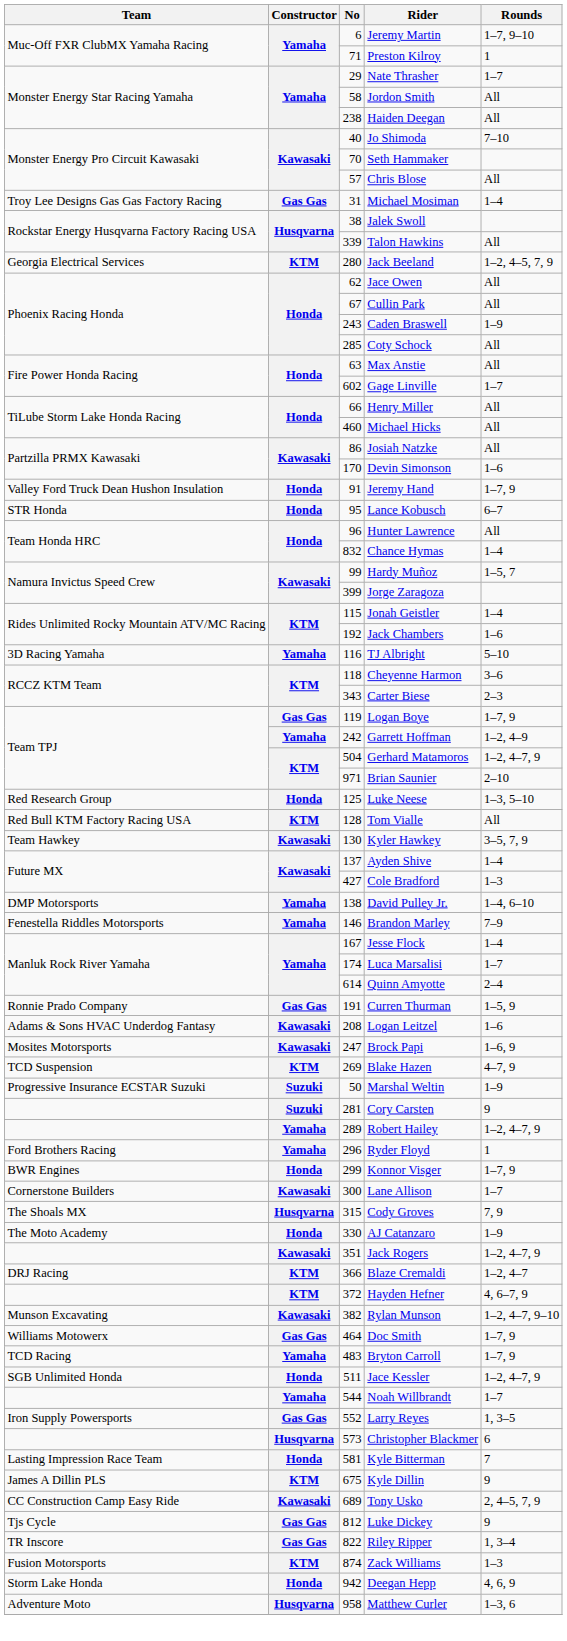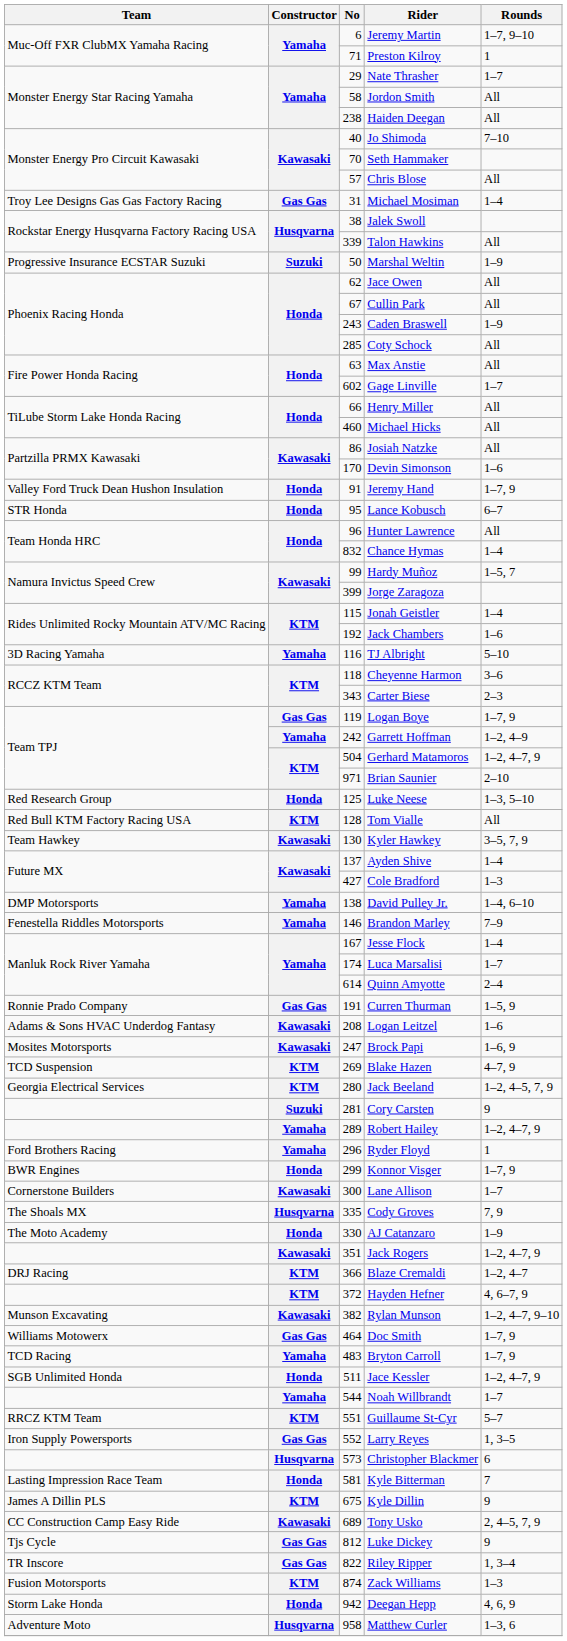 <table class="wikitable" style="font-size: 85%;">
 <tr>
 <th>Team</th>
 <th>Constructor</th>
 <th>No</th>
 <th>Rider</th>
 <th>Rounds</th>
 </tr>
 <tr>
 <td rowspan=2>Muc-Off FXR ClubMX Yamaha Racing</td>
 <th rowspan=2><a href='#'>Yamaha</a></th>
 <td align="right">6</td>
 <td> <a href='#'>Jeremy Martin</a></td>
 <td>1–7, 9–10</td>
 </tr>
 <tr>
 <td align="right">71</td>
 <td> <a href='#'>Preston Kilroy</a></td>
 <td>1</td>
 </tr>
 <tr>
 <td rowspan=3>Monster Energy Star Racing Yamaha</td>
 <th rowspan=3><a href='#'>Yamaha</a></th>
 <td align="right">29</td>
 <td> <a href='#'>Nate Thrasher</a></td>
 <td>1–7</td>
 </tr>
 <tr>
 <td align="right">58</td>
 <td> <a href='#'>Jordon Smith</a></td>
 <td>All</td>
 </tr>
 <tr>
 <td align="right">238</td>
 <td> <a href='#'>Haiden Deegan</a></td>
 <td>All</td>
 </tr>
 <tr>
 <td rowspan=3>Monster Energy Pro Circuit Kawasaki</td>
 <th rowspan=3><a href='#'>Kawasaki</a></th>
 <td align="right">40</td>
 <td> <a href='#'>Jo Shimoda</a></td>
 <td>7–10</td>
 </tr>
 <tr>
 <td align="right">70</td>
 <td> <a href='#'>Seth Hammaker</a></td>
 <td></td>
 </tr>
 <tr>
 <td align="right">57</td>
 <td> <a href='#'>Chris Blose</a></td>
 <td>All</td>
 </tr>
 <tr>
 <td>Troy Lee Designs Gas Gas Factory Racing</td>
 <th><a href='#'>Gas Gas</a></th>
 <td align="right">31</td>
 <td> <a href='#'>Michael Mosiman</a></td>
 <td>1–4</td>
 </tr>
 <tr>
 <td rowspan=2>Rockstar Energy Husqvarna Factory Racing USA</td>
 <th rowspan=2><a href='#'>Husqvarna</a></th>
 <td align="right">38</td>
 <td> <a href='#'>Jalek Swoll</a></td>
 <td></td>
 </tr>
 <tr>
 <td align="right">339</td>
 <td> <a href='#'>Talon Hawkins</a></td>
 <td>All</td>
 </tr>
 <tr>
-<td>Georgia Electrical Services</td>
-<th><a href='#'>KTM</a></th>
-<td align="right">280</td>
-<td> <a href='#'>Jack Beeland</a></td>
-<td>1–2, 4–5, 7, 9</td>
+<td>Progressive Insurance ECSTAR Suzuki</td>
+<th><a href='#'>Suzuki</a></th>
+<td align="right">50</td>
+<td> <a href='#'>Marshal Weltin</a></td>
+<td>1–9</td>
 </tr>
 <tr>
 <td rowspan=4>Phoenix Racing Honda</td>
 <th rowspan=4><a href='#'>Honda</a></th>
 <td align="right">62</td>
 <td> <a href='#'>Jace Owen</a></td>
 <td>All</td>
 </tr>
 <tr>
 <td align="right">67</td>
 <td> <a href='#'>Cullin Park</a></td>
 <td>All</td>
 </tr>
 <tr>
 <td align="right">243</td>
 <td> <a href='#'>Caden Braswell</a></td>
 <td>1–9</td>
 </tr>
 <tr>
 <td align="right">285</td>
 <td> <a href='#'>Coty Schock</a></td>
 <td>All</td>
 </tr>
 <tr>
 <td rowspan=2>Fire Power Honda Racing</td>
 <th rowspan=2><a href='#'>Honda</a></th>
 <td align="right">63</td>
 <td> <a href='#'>Max Anstie</a></td>
 <td>All</td>
 </tr>
 <tr>
 <td align="right">602</td>
 <td> <a href='#'>Gage Linville</a></td>
 <td>1–7</td>
 </tr>
 <tr>
 <td rowspan=2>TiLube Storm Lake Honda Racing</td>
 <th rowspan=2><a href='#'>Honda</a></th>
 <td align="right">66</td>
 <td> <a href='#'>Henry Miller</a></td>
 <td>All</td>
 </tr>
 <tr>
 <td align="right">460</td>
 <td> <a href='#'>Michael Hicks</a></td>
 <td>All</td>
 </tr>
 <tr>
 <td rowspan=2>Partzilla PRMX Kawasaki</td>
 <th rowspan=2><a href='#'>Kawasaki</a></th>
 <td align="right">86</td>
 <td> <a href='#'>Josiah Natzke</a></td>
 <td>All</td>
 </tr>
 <tr>
 <td align="right">170</td>
 <td> <a href='#'>Devin Simonson</a></td>
 <td>1–6</td>
 </tr>
 <tr>
 <td>Valley Ford Truck Dean Hushon Insulation</td>
 <th><a href='#'>Honda</a></th>
 <td align="right">91</td>
 <td> <a href='#'>Jeremy Hand</a></td>
 <td>1–7, 9</td>
 </tr>
 <tr>
 <td>STR Honda</td>
 <th><a href='#'>Honda</a></th>
 <td align="right">95</td>
 <td> <a href='#'>Lance Kobusch</a></td>
 <td>6–7</td>
 </tr>
 <tr>
 <td rowspan=2>Team Honda HRC</td>
 <th rowspan=2><a href='#'>Honda</a></th>
 <td align="right">96</td>
 <td> <a href='#'>Hunter Lawrence</a></td>
 <td>All</td>
 </tr>
 <tr>
 <td align="right">832</td>
 <td> <a href='#'>Chance Hymas</a></td>
 <td>1–4</td>
 </tr>
 <tr>
 <td rowspan=2>Namura Invictus Speed Crew</td>
 <th rowspan=2><a href='#'>Kawasaki</a></th>
 <td align="right">99</td>
 <td> <a href='#'>Hardy Muñoz</a></td>
 <td>1–5, 7</td>
 </tr>
 <tr>
 <td align="right">399</td>
 <td> <a href='#'>Jorge Zaragoza</a></td>
 <td></td>
 </tr>
 <tr>
 <td rowspan=2>Rides Unlimited Rocky Mountain ATV/MC Racing</td>
 <th rowspan=2><a href='#'>KTM</a></th>
 <td align="right">115</td>
 <td> <a href='#'>Jonah Geistler</a></td>
 <td>1–4</td>
 </tr>
 <tr>
 <td align="right">192</td>
 <td> <a href='#'>Jack Chambers</a></td>
 <td>1–6</td>
 </tr>
 <tr>
 <td>3D Racing Yamaha</td>
 <th><a href='#'>Yamaha</a></th>
 <td align="right">116</td>
 <td> <a href='#'>TJ Albright</a></td>
 <td>5–10</td>
 </tr>
 <tr>
 <td rowspan=2>RCCZ KTM Team</td>
 <th rowspan=2><a href='#'>KTM</a></th>
 <td align="right">118</td>
 <td> <a href='#'>Cheyenne Harmon</a></td>
 <td>3–6</td>
 </tr>
 <tr>
 <td align="right">343</td>
 <td> <a href='#'>Carter Biese</a></td>
 <td>2–3</td>
 </tr>
 <tr>
 <td rowspan=4>Team TPJ</td>
 <th><a href='#'>Gas Gas</a></th>
 <td align="right">119</td>
 <td> <a href='#'>Logan Boye</a></td>
 <td>1–7, 9</td>
 </tr>
 <tr>
 <th><a href='#'>Yamaha</a></th>
 <td align="right">242</td>
 <td> <a href='#'>Garrett Hoffman</a></td>
 <td>1–2, 4–9</td>
 </tr>
 <tr>
 <th rowspan=2><a href='#'>KTM</a></th>
 <td align="right">504</td>
 <td> <a href='#'>Gerhard Matamoros</a></td>
 <td>1–2, 4–7, 9</td>
 </tr>
 <tr>
 <td align="right">971</td>
 <td> <a href='#'>Brian Saunier</a></td>
 <td>2–10</td>
 </tr>
 <tr>
 <td>Red Research Group</td>
 <th><a href='#'>Honda</a></th>
 <td align="right">125</td>
 <td> <a href='#'>Luke Neese</a></td>
 <td>1–3, 5–10</td>
 </tr>
 <tr>
 <td>Red Bull KTM Factory Racing USA</td>
 <th><a href='#'>KTM</a></th>
 <td align="right">128</td>
 <td> <a href='#'>Tom Vialle</a></td>
 <td>All</td>
 </tr>
 <tr>
 <td>Team Hawkey</td>
 <th><a href='#'>Kawasaki</a></th>
 <td align="right">130</td>
 <td> <a href='#'>Kyler Hawkey</a></td>
 <td>3–5, 7, 9</td>
 </tr>
 <tr>
 <td rowspan=2>Future MX</td>
 <th rowspan=2><a href='#'>Kawasaki</a></th>
 <td align="right">137</td>
 <td> <a href='#'>Ayden Shive</a></td>
 <td>1–4</td>
 </tr>
 <tr>
 <td align="right">427</td>
 <td> <a href='#'>Cole Bradford</a></td>
 <td>1–3</td>
 </tr>
 <tr>
 <td>DMP Motorsports</td>
 <th><a href='#'>Yamaha</a></th>
 <td align="right">138</td>
 <td> <a href='#'>David Pulley Jr.</a></td>
 <td>1–4, 6–10</td>
 </tr>
 <tr>
 <td>Fenestella Riddles Motorsports</td>
 <th><a href='#'>Yamaha</a></th>
 <td align="right">146</td>
 <td> <a href='#'>Brandon Marley</a></td>
 <td>7–9</td>
 </tr>
 <tr>
 <td rowspan=3>Manluk Rock River Yamaha</td>
 <th rowspan=3><a href='#'>Yamaha</a></th>
 <td align="right">167</td>
 <td> <a href='#'>Jesse Flock</a></td>
 <td>1–4</td>
 </tr>
 <tr>
 <td align="right">174</td>
 <td> <a href='#'>Luca Marsalisi</a></td>
 <td>1–7</td>
 </tr>
 <tr>
 <td align="right">614</td>
 <td> <a href='#'>Quinn Amyotte</a></td>
 <td>2–4</td>
 </tr>
 <tr>
 <td>Ronnie Prado Company</td>
 <th><a href='#'>Gas Gas</a></th>
 <td align="right">191</td>
 <td> <a href='#'>Curren Thurman</a></td>
 <td>1–5, 9</td>
 </tr>
 <tr>
 <td>Adams & Sons HVAC Underdog Fantasy</td>
 <th><a href='#'>Kawasaki</a></th>
 <td align="right">208</td>
 <td> <a href='#'>Logan Leitzel</a></td>
 <td>1–6</td>
 </tr>
 <tr>
 <td>Mosites Motorsports</td>
 <th><a href='#'>Kawasaki</a></th>
 <td align="right">247</td>
 <td> <a href='#'>Brock Papi</a></td>
 <td>1–6, 9</td>
 </tr>
 <tr>
 <td>TCD Suspension</td>
 <th><a href='#'>KTM</a></th>
 <td align="right">269</td>
 <td> <a href='#'>Blake Hazen</a></td>
 <td>4–7, 9</td>
 </tr>
 <tr>
-<td>Progressive Insurance ECSTAR Suzuki</td>
-<th><a href='#'>Suzuki</a></th>
-<td align="right">50</td>
-<td> <a href='#'>Marshal Weltin</a></td>
-<td>1–9</td>
+<td>Georgia Electrical Services</td>
+<th><a href='#'>KTM</a></th>
+<td align="right">280</td>
+<td> <a href='#'>Jack Beeland</a></td>
+<td>1–2, 4–5, 7, 9</td>
 </tr>
 <tr>
 <td></td>
 <th><a href='#'>Suzuki</a></th>
 <td align="right">281</td>
 <td> <a href='#'>Cory Carsten</a></td>
 <td>9</td>
 </tr>
 <tr>
 <td></td>
 <th><a href='#'>Yamaha</a></th>
 <td align="right">289</td>
 <td> <a href='#'>Robert Hailey</a></td>
 <td>1–2, 4–7, 9</td>
 </tr>
 <tr>
 <td>Ford Brothers Racing</td>
 <th><a href='#'>Yamaha</a></th>
 <td align="right">296</td>
 <td> <a href='#'>Ryder Floyd</a></td>
 <td>1</td>
 </tr>
 <tr>
 <td>BWR Engines</td>
 <th><a href='#'>Honda</a></th>
 <td align="right">299</td>
 <td> <a href='#'>Konnor Visger</a></td>
 <td>1–7, 9</td>
 </tr>
 <tr>
 <td>Cornerstone Builders</td>
 <th><a href='#'>Kawasaki</a></th>
 <td align="right">300</td>
 <td> <a href='#'>Lane Allison</a></td>
 <td>1–7</td>
 </tr>
 <tr>
 <td>The Shoals MX</td>
 <th><a href='#'>Husqvarna</a></th>
-<td align="right">315</td>
+<td align="right">335</td>
 <td> <a href='#'>Cody Groves</a></td>
 <td>7, 9</td>
 </tr>
 <tr>
 <td>The Moto Academy</td>
 <th><a href='#'>Honda</a></th>
 <td align="right">330</td>
 <td> <a href='#'>AJ Catanzaro</a></td>
 <td>1–9</td>
 </tr>
 <tr>
 <td></td>
 <th><a href='#'>Kawasaki</a></th>
 <td align="right">351</td>
 <td> <a href='#'>Jack Rogers</a></td>
 <td>1–2, 4–7, 9</td>
 </tr>
 <tr>
 <td>DRJ Racing</td>
 <th><a href='#'>KTM</a></th>
 <td align="right">366</td>
 <td> <a href='#'>Blaze Cremaldi</a></td>
 <td>1–2, 4–7</td>
 </tr>
 <tr>
 <td></td>
 <th><a href='#'>KTM</a></th>
 <td align="right">372</td>
 <td> <a href='#'>Hayden Hefner</a></td>
 <td>4, 6–7, 9</td>
 </tr>
 <tr>
 <td>Munson Excavating</td>
 <th><a href='#'>Kawasaki</a></th>
 <td align="right">382</td>
 <td> <a href='#'>Rylan Munson</a></td>
 <td>1–2, 4–7, 9–10</td>
 </tr>
 <tr>
 <td>Williams Motowerx</td>
 <th><a href='#'>Gas Gas</a></th>
 <td align="right">464</td>
 <td> <a href='#'>Doc Smith</a></td>
 <td>1–7, 9</td>
 </tr>
 <tr>
 <td>TCD Racing</td>
 <th><a href='#'>Yamaha</a></th>
 <td align="right">483</td>
 <td> <a href='#'>Bryton Carroll</a></td>
 <td>1–7, 9</td>
 </tr>
 <tr>
 <td>SGB Unlimited Honda</td>
 <th><a href='#'>Honda</a></th>
 <td align="right">511</td>
 <td> <a href='#'>Jace Kessler</a></td>
 <td>1–2, 4–7, 9</td>
 </tr>
 <tr>
 <td></td>
 <th><a href='#'>Yamaha</a></th>
 <td align="right">544</td>
 <td> <a href='#'>Noah Willbrandt</a></td>
 <td>1–7</td>
+</tr>
+<tr>
+<td>RRCZ KTM Team</td>
+<th><a href='#'>KTM</a></th>
+<td align="right">551</td>
+<td> <a href='#'>Guillaume St-Cyr</a></td>
+<td>5–7</td>
 </tr>
 <tr>
 <td>Iron Supply Powersports</td>
 <th><a href='#'>Gas Gas</a></th>
 <td align="right">552</td>
 <td> <a href='#'>Larry Reyes</a></td>
 <td>1, 3–5</td>
 </tr>
 <tr>
 <td></td>
 <th><a href='#'>Husqvarna</a></th>
 <td align="right">573</td>
 <td> <a href='#'>Christopher Blackmer</a></td>
 <td>6</td>
 </tr>
 <tr>
 <td>Lasting Impression Race Team</td>
 <th><a href='#'>Honda</a></th>
 <td align="right">581</td>
 <td> <a href='#'>Kyle Bitterman</a></td>
 <td>7</td>
 </tr>
 <tr>
 <td>James A Dillin PLS</td>
 <th><a href='#'>KTM</a></th>
 <td align="right">675</td>
 <td> <a href='#'>Kyle Dillin</a></td>
 <td>9</td>
 </tr>
 <tr>
 <td>CC Construction Camp Easy Ride</td>
 <th><a href='#'>Kawasaki</a></th>
 <td align="right">689</td>
 <td> <a href='#'>Tony Usko</a></td>
 <td>2, 4–5, 7, 9</td>
 </tr>
 <tr>
 <td>Tjs Cycle</td>
 <th><a href='#'>Gas Gas</a></th>
 <td align="right">812</td>
 <td> <a href='#'>Luke Dickey</a></td>
 <td>9</td>
 </tr>
 <tr>
 <td>TR Inscore</td>
 <th><a href='#'>Gas Gas</a></th>
 <td align="right">822</td>
 <td> <a href='#'>Riley Ripper</a></td>
 <td>1, 3–4</td>
 </tr>
 <tr>
 <td>Fusion Motorsports</td>
 <th><a href='#'>KTM</a></th>
 <td align="right">874</td>
 <td> <a href='#'>Zack Williams</a></td>
 <td>1–3</td>
 </tr>
 <tr>
 <td>Storm Lake Honda</td>
 <th><a href='#'>Honda</a></th>
 <td align="right">942</td>
 <td> <a href='#'>Deegan Hepp</a></td>
 <td>4, 6, 9</td>
 </tr>
 <tr>
 <td>Adventure Moto</td>
 <th><a href='#'>Husqvarna</a></th>
 <td align="right">958</td>
 <td> <a href='#'>Matthew Curler</a></td>
 <td>1–3, 6</td>
 </tr>
 <tr>
 </tr>
 </table>
